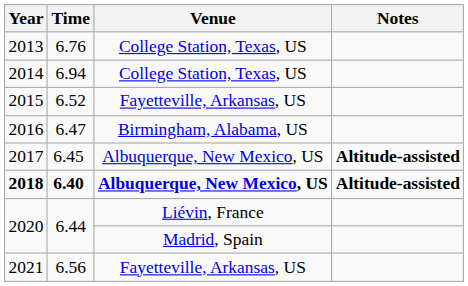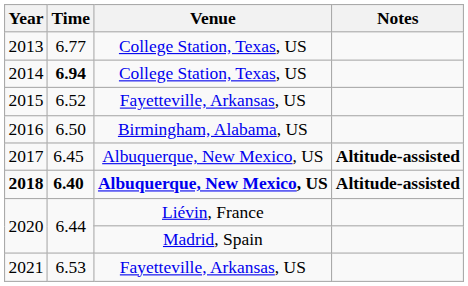 <table class="wikitable sortable" style=text-align:center>
 <tr>
 <th>Year</th>
 <th>Time</th>
 <th>Venue</th>
 <th>Notes</th>
 </tr>
 <tr>
 <td>2013</td>
-<td>6.76</td>
+<td>6.77</td>
 <td><a href='#'>College Station, Texas</a>, US</td>
 <td></td>
 </tr>
 <tr>
 <td>2014</td>
-<td>6.94</td>
+<td><strong>6.94</strong></td>
 <td><a href='#'>College Station, Texas</a>, US</td>
 <td></td>
 </tr>
 <tr>
 <td>2015</td>
 <td>6.52</td>
 <td><a href='#'>Fayetteville, Arkansas</a>, US</td>
 <td></td>
 </tr>
 <tr>
 <td>2016</td>
-<td>6.47</td>
+<td>6.50</td>
 <td><a href='#'>Birmingham, Alabama</a>, US</td>
 <td></td>
 </tr>
 <tr>
 <td>2017</td>
 <td>6.45 </td>
 <td><a href='#'>Albuquerque, New Mexico</a>, US</td>
 <td><strong>Altitude-assisted</strong></td>
 </tr>
 <tr>
 <td><strong>2018</strong></td>
 <td><strong>6.40 </strong></td>
 <td><strong><a href='#'>Albuquerque, New Mexico</a>, US</strong></td>
 <td><strong>Altitude-assisted</strong></td>
 </tr>
 <tr>
 <td rowspan=2>2020</td>
 <td rowspan=2>6.44</td>
 <td><a href='#'>Liévin</a>, France</td>
 <td></td>
 </tr>
 <tr>
 <td><a href='#'>Madrid</a>, Spain</td>
 <td></td>
 </tr>
 <tr>
 <td>2021</td>
-<td>6.56</td>
+<td>6.53</td>
 <td><a href='#'>Fayetteville, Arkansas</a>, US</td>
 <td></td>
 </tr>
 </table>
